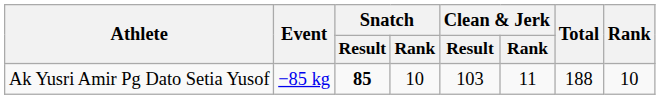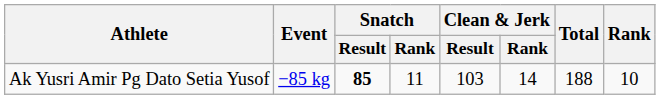 <table class=wikitable style=font-size:90%;text-align:center>
 <tr>
 <th rowspan="2">Athlete</th>
 <th rowspan="2">Event</th>
 <th colspan="2">Snatch</th>
 <th colspan="2">Clean & Jerk</th>
 <th rowspan="2">Total</th>
 <th rowspan="2">Rank</th>
 </tr>
 <tr style="font-size:95%">
 <th>Result</th>
 <th>Rank</th>
 <th>Result</th>
 <th>Rank</th>
 </tr>
 <tr>
 <td align=left>Ak Yusri Amir Pg Dato Setia Yusof</td>
 <td align=left><a href='#'>−85 kg</a></td>
 <td><strong>85</strong></td>
-<td>10</td>
+<td>11</td>
 <td>103</td>
-<td>11</td>
+<td>14</td>
 <td>188</td>
 <td>10</td>
 </tr>
 </table>
